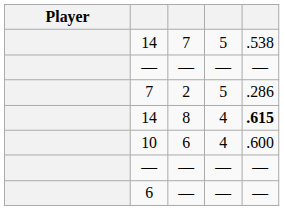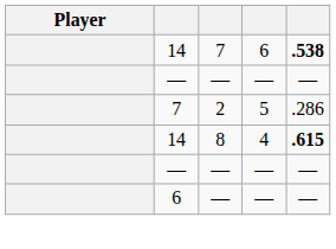 <table class="wikitable sortable plainrowheaders" style="text-align:center;">
 <tr>
 <th scope="col" width="120px">Player</th>
 <th scope="col" width="30px"></th>
 <th scope="col" width="30px"></th>
 <th scope="col" width="30px"></th>
 <th scope="col" width="30px"></th>
 </tr>
 <tr>
 <th scope="row" style="text-align:center"></th>
 <td>14</td>
 <td>7</td>
-<td>5</td>
-<td>.538</td>
+<td>6</td>
+<td><strong>.538</strong></td>
 </tr>
 <tr>
 <th scope="row" style="text-align:center"></th>
 <td>—</td>
 <td>—</td>
 <td>—</td>
 <td>—</td>
 </tr>
 <tr>
 <th scope="row" style="text-align:center"></th>
 <td>7</td>
 <td>2</td>
 <td>5</td>
 <td>.286</td>
 </tr>
 <tr>
 <th scope="row" style="text-align:center"></th>
 <td>14</td>
 <td>8</td>
 <td>4</td>
 <td><strong>.615</strong></td>
 </tr>
 <tr>
 <th scope="row" style="text-align:center"></th>
-<td>10</td>
-<td>6</td>
-<td>4</td>
-<td>.600</td>
-</tr>
-<tr>
-<th scope="row" style="text-align:center"></th>
 <td>—</td>
 <td>—</td>
 <td>—</td>
 <td>—</td>
 </tr>
 <tr>
 <th scope="row" style="text-align:center"></th>
 <td>6</td>
 <td>—</td>
 <td>—</td>
 <td>—</td>
 </tr>
 </table>
